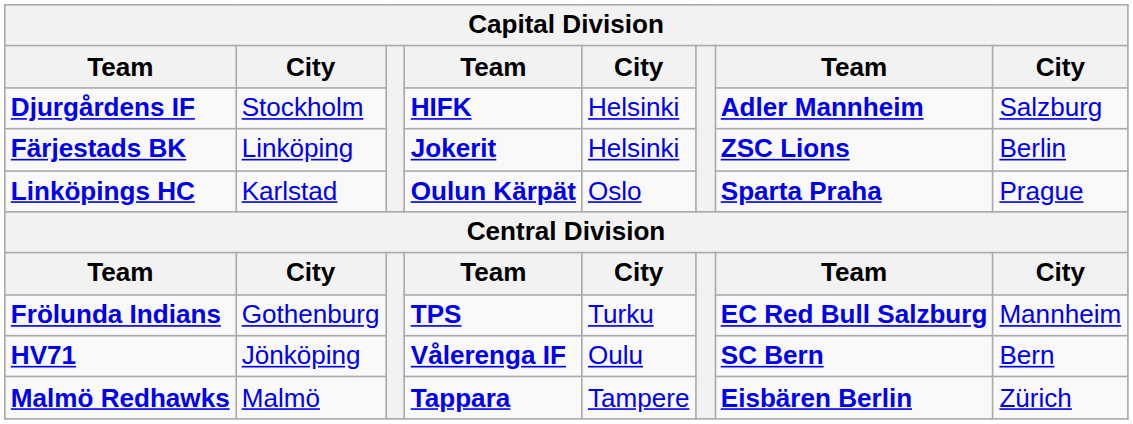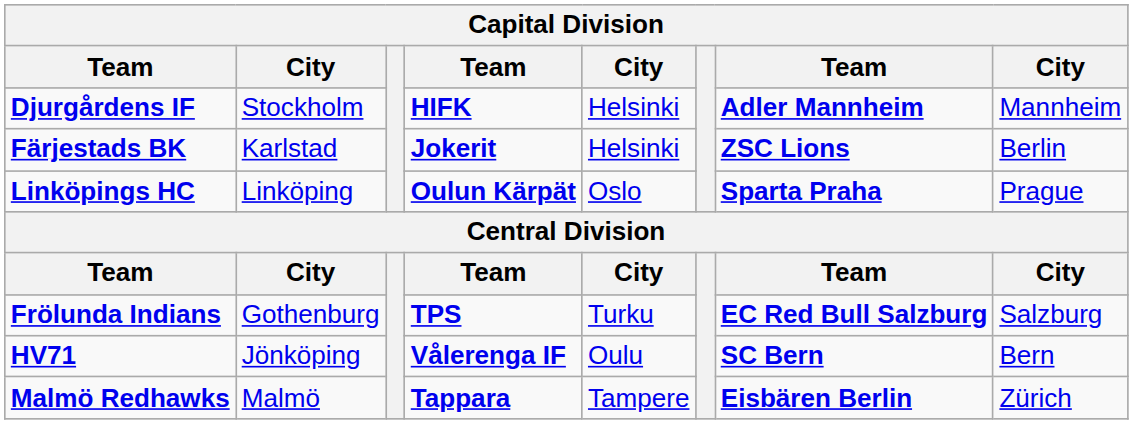 <table class="wikitable">
 <tr>
 <th colspan="8">Capital Division</th>
 </tr>
 <tr>
 <th>Team</th>
 <th>City</th>
 <th rowspan="4"> </th>
 <th>Team</th>
 <th>City</th>
 <th rowspan="4"> </th>
 <th>Team</th>
 <th>City</th>
 </tr>
 <tr>
 <td> <strong><a href='#'>Djurgårdens IF</a></strong></td>
 <td><a href='#'>Stockholm</a></td>
 <td> <strong><a href='#'>HIFK</a></strong></td>
 <td><a href='#'>Helsinki</a></td>
 <td> <strong><a href='#'>Adler Mannheim</a></strong></td>
-<td><a href='#'>Salzburg</a></td>
+<td><a href='#'>Mannheim</a></td>
 </tr>
 <tr>
 <td> <strong><a href='#'>Färjestads BK</a></strong></td>
-<td><a href='#'>Linköping</a></td>
+<td><a href='#'>Karlstad</a></td>
 <td> <strong><a href='#'>Jokerit</a></strong></td>
 <td><a href='#'>Helsinki</a></td>
 <td> <strong><a href='#'>ZSC Lions</a></strong></td>
 <td><a href='#'>Berlin</a></td>
 </tr>
 <tr>
 <td> <strong><a href='#'>Linköpings HC</a></strong></td>
-<td><a href='#'>Karlstad</a></td>
+<td><a href='#'>Linköping</a></td>
 <td> <strong><a href='#'>Oulun Kärpät</a></strong></td>
 <td><a href='#'>Oslo</a></td>
 <td> <strong><a href='#'>Sparta Praha</a></strong></td>
 <td><a href='#'>Prague</a></td>
 </tr>
 <tr>
 <th colspan="8">Central Division</th>
 </tr>
 <tr>
 <th>Team</th>
 <th>City</th>
 <th rowspan="4"> </th>
 <th>Team</th>
 <th>City</th>
 <th rowspan="4"> </th>
 <th>Team</th>
 <th>City</th>
 </tr>
 <tr>
 <td> <strong><a href='#'>Frölunda Indians</a></strong></td>
 <td><a href='#'>Gothenburg</a></td>
 <td> <strong><a href='#'>TPS</a></strong></td>
 <td><a href='#'>Turku</a></td>
 <td> <strong><a href='#'>EC Red Bull Salzburg</a></strong></td>
-<td><a href='#'>Mannheim</a></td>
+<td><a href='#'>Salzburg</a></td>
 </tr>
 <tr>
 <td> <strong><a href='#'>HV71</a></strong></td>
 <td><a href='#'>Jönköping</a></td>
 <td> <strong><a href='#'>Vålerenga IF</a></strong></td>
 <td><a href='#'>Oulu</a></td>
 <td> <strong><a href='#'>SC Bern</a></strong></td>
 <td><a href='#'>Bern</a></td>
 </tr>
 <tr>
 <td> <strong><a href='#'>Malmö Redhawks</a></strong></td>
 <td><a href='#'>Malmö</a></td>
 <td> <strong><a href='#'>Tappara</a></strong></td>
 <td><a href='#'>Tampere</a></td>
 <td> <strong><a href='#'>Eisbären Berlin</a></strong></td>
 <td><a href='#'>Zürich</a></td>
 </tr>
 </table>
